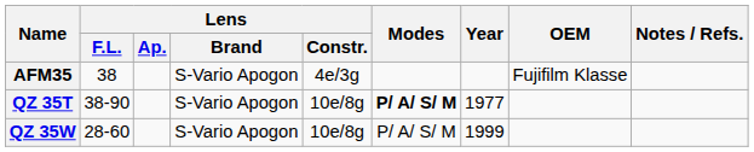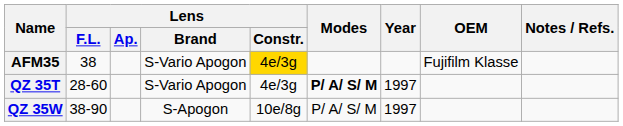 <table class="wikitable sortable" style="font-size:100%;text-align:center;">
 <tr>
 <th rowspan=2>Name</th>
 <th colspan=4>Lens</th>
 <th rowspan=2>Modes</th>
 <th rowspan=2>Year</th>
 <th rowspan=2>OEM</th>
 <th rowspan=2 class="unsortable">Notes / Refs.</th>
 </tr>
 <tr>
 <th><a href='#'>F.L.</a></th>
 <th><a href='#'>Ap.</a></th>
 <th>Brand</th>
 <th>Constr.</th>
 </tr>
 <tr>
 <th>AFM35</th>
 <td>38</td>
 <td></td>
 <td>S-Vario Apogon</td>
-<td>4e/3g</td>
+<td style="background: gold;">4e/3g</td>
 <td></td>
 <td></td>
 <td>Fujifilm Klasse</td>
 <td style="font-size:90%;text-align:left;"></td>
 </tr>
 <tr>
 <th><a href='#'>QZ 35T</a></th>
-<td>38-90</td>
+<td>28-60</td>
 <td></td>
 <td>S-Vario Apogon</td>
-<td>10e/8g</td>
+<td>4e/3g</td>
 <td><strong>P/ A/ S/ M</strong></td>
-<td>1977</td>
+<td>1997</td>
 <td></td>
 <td style="font-size:90%;text-align:left;"></td>
 </tr>
 <tr>
 <th><a href='#'>QZ 35W</a></th>
-<td>28-60</td>
+<td>38-90</td>
 <td></td>
-<td>S-Vario Apogon</td>
+<td>S-Apogon</td>
 <td>10e/8g</td>
 <td>P/ A/ S/ M</td>
-<td>1999</td>
+<td>1997</td>
 <td></td>
 <td style="font-size:90%;text-align:left;"></td>
 </tr>
 </table>
